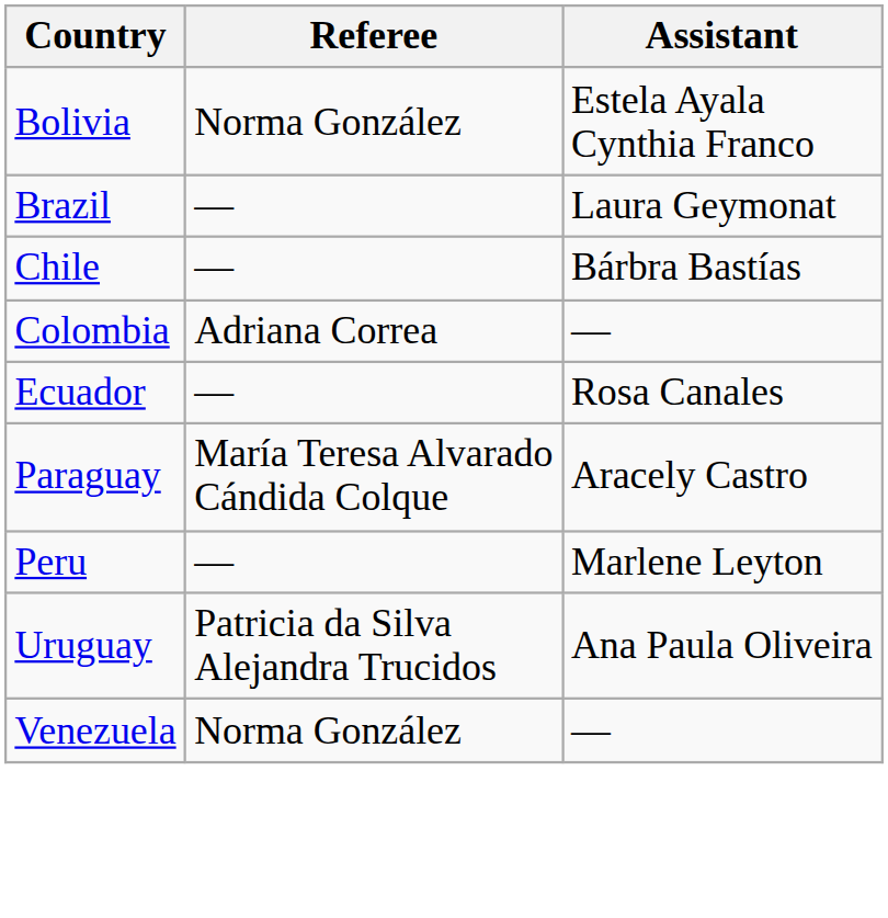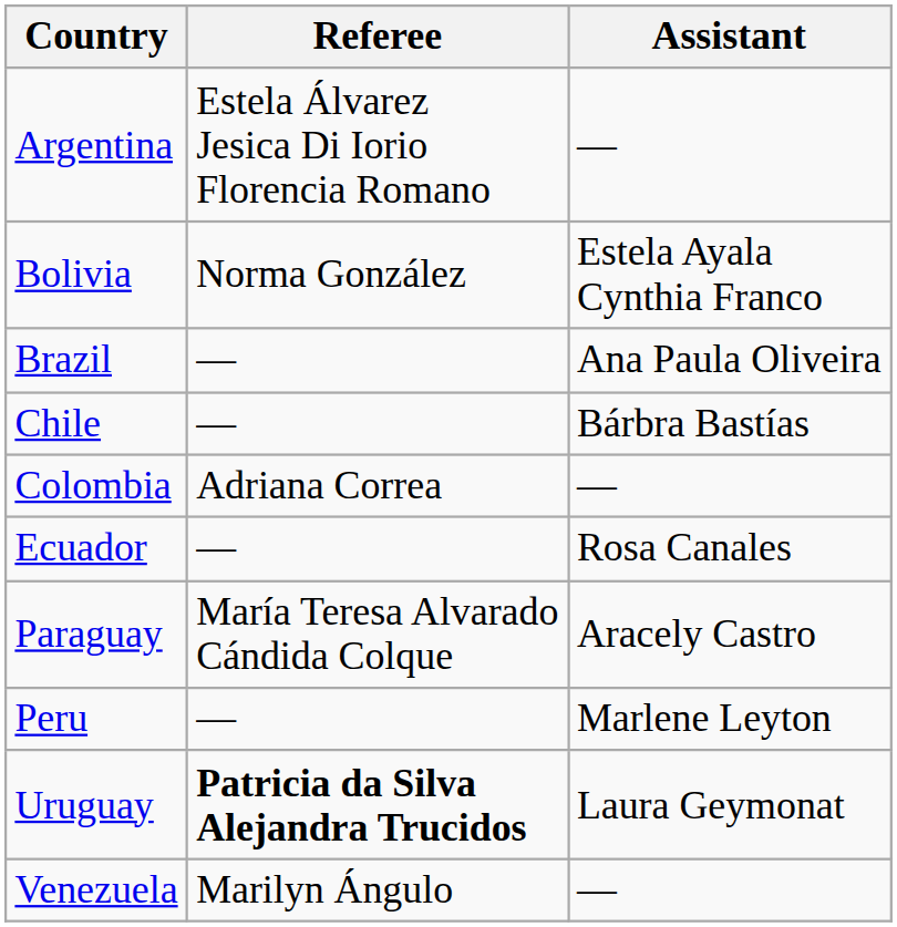 <table class="wikitable">
 <tr>
 <th>Country</th>
 <th>Referee</th>
 <th>Assistant</th>
+</tr>
+<tr>
+<td align=left> <a href='#'>Argentina</a></td>
+<td>Estela Álvarez<br>Jesica Di Iorio<br>Florencia Romano</td>
+<td>—</td>
 </tr>
 <tr>
 <td align=left> <a href='#'>Bolivia</a></td>
 <td>Norma González</td>
 <td>Estela Ayala<br>Cynthia Franco</td>
 </tr>
 <tr>
 <td align=left> <a href='#'>Brazil</a></td>
 <td>—</td>
-<td>Laura Geymonat</td>
+<td>Ana Paula Oliveira</td>
 </tr>
 <tr>
 <td align=left> <a href='#'>Chile</a></td>
 <td>—</td>
 <td>Bárbra Bastías</td>
 </tr>
 <tr>
 <td align=left> <a href='#'>Colombia</a></td>
 <td>Adriana Correa</td>
 <td>—</td>
 </tr>
 <tr>
 <td align=left> <a href='#'>Ecuador</a></td>
 <td>—</td>
 <td>Rosa Canales</td>
 </tr>
 <tr>
 <td align=left> <a href='#'>Paraguay</a></td>
 <td>María Teresa Alvarado<br>Cándida Colque</td>
 <td>Aracely Castro</td>
 </tr>
 <tr>
 <td align=left> <a href='#'>Peru</a></td>
 <td>—</td>
 <td>Marlene Leyton</td>
 </tr>
 <tr>
 <td align=left> <a href='#'>Uruguay</a></td>
-<td>Patricia da Silva<br>Alejandra Trucidos</td>
-<td>Ana Paula Oliveira</td>
+<td><strong>Patricia da Silva<br>Alejandra Trucidos</strong></td>
+<td>Laura Geymonat</td>
 </tr>
 <tr>
 <td align=left> <a href='#'>Venezuela</a></td>
-<td>Norma González</td>
+<td>Marilyn Ángulo</td>
 <td>—</td>
 </tr>
 </table>
